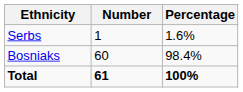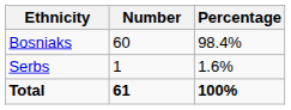 <table class="wikitable">
 <tr>
 <th width="100px">Ethnicity</th>
 <th width="80px">Number</th>
 <th width="80px">Percentage</th>
 </tr>
 <tr>
+<td><a href='#'>Bosniaks</a></td>
+<td>60</td>
+<td>98.4%</td>
+</tr>
+<tr>
 <td><a href='#'>Serbs</a></td>
 <td>1</td>
 <td>1.6%</td>
-</tr>
-<tr>
-<td><a href='#'>Bosniaks</a></td>
-<td>60</td>
-<td>98.4%</td>
 </tr>
 <tr>
 <td><strong>Total</strong></td>
 <td><strong>61</strong></td>
 <td><strong>100%</strong></td>
 </tr>
 </table>
